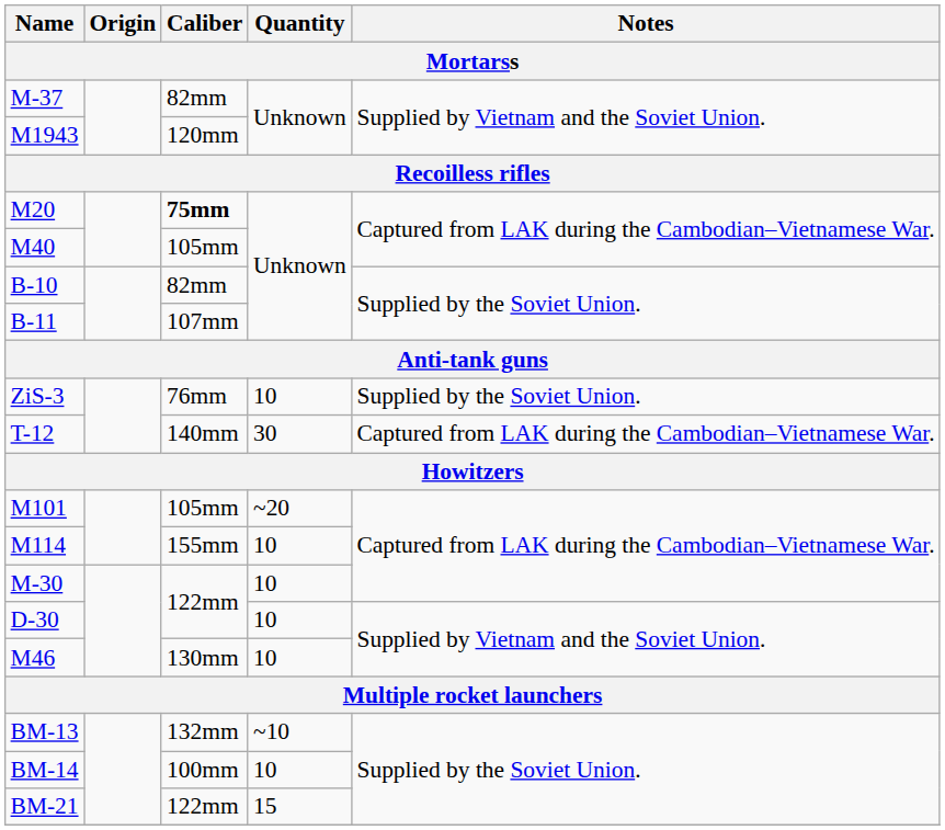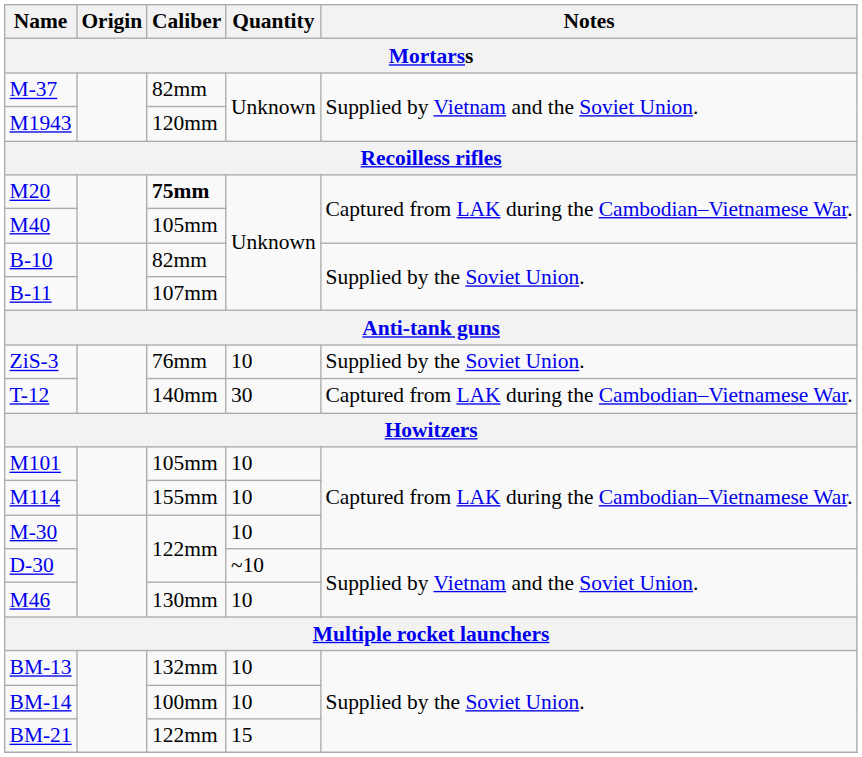 <table class="wikitable">
 <tr>
 <th>Name</th>
 <th>Origin</th>
 <th>Caliber</th>
 <th>Quantity</th>
 <th>Notes</th>
 </tr>
 <tr>
 <th colspan="8"><a href='#'>Mortars</a>s</th>
 </tr>
 <tr>
 <td><a href='#'>M-37</a></td>
 <td rowspan="2"></td>
 <td>82mm</td>
 <td rowspan="2">Unknown</td>
 <td rowspan="2">Supplied by <a href='#'>Vietnam</a> and the <a href='#'>Soviet Union</a>.</td>
 </tr>
 <tr>
 <td><a href='#'>M1943</a></td>
 <td>120mm</td>
 </tr>
 <tr>
 <th colspan="8"><a href='#'>Recoilless rifles</a></th>
 </tr>
 <tr>
 <td><a href='#'>M20</a></td>
 <td rowspan="2"></td>
 <td><strong>75mm</strong></td>
 <td rowspan="4">Unknown</td>
 <td rowspan="2">Captured from <a href='#'>LAK</a> during the <a href='#'>Cambodian–Vietnamese War</a>.</td>
 </tr>
 <tr>
 <td><a href='#'>M40</a></td>
 <td>105mm</td>
 </tr>
 <tr>
 <td><a href='#'>B-10</a></td>
 <td rowspan="2"></td>
 <td>82mm</td>
 <td rowspan="2">Supplied by the <a href='#'>Soviet Union</a>.</td>
 </tr>
 <tr>
 <td><a href='#'>B-11</a></td>
 <td>107mm</td>
 </tr>
 <tr>
 <th colspan="8"><a href='#'>Anti-tank guns</a></th>
 </tr>
 <tr>
 <td><a href='#'>ZiS-3</a></td>
 <td rowspan="2"></td>
 <td>76mm</td>
 <td>10</td>
 <td>Supplied by the <a href='#'>Soviet Union</a>.</td>
 </tr>
 <tr>
 <td><a href='#'>T-12</a></td>
 <td>140mm</td>
 <td>30</td>
 <td>Captured from <a href='#'>LAK</a> during the <a href='#'>Cambodian–Vietnamese War</a>.</td>
 </tr>
 <tr>
 <th colspan="8"><a href='#'>Howitzers</a></th>
 </tr>
 <tr>
 <td><a href='#'>M101</a></td>
 <td rowspan="2"></td>
 <td>105mm</td>
-<td>~20</td>
+<td>10</td>
 <td rowspan="3">Captured from <a href='#'>LAK</a> during the <a href='#'>Cambodian–Vietnamese War</a>.</td>
 </tr>
 <tr>
 <td><a href='#'>M114</a></td>
 <td>155mm</td>
 <td>10</td>
 </tr>
 <tr>
 <td><a href='#'>M-30</a></td>
 <td rowspan="3"></td>
 <td rowspan="2">122mm</td>
 <td>10</td>
 </tr>
 <tr>
 <td><a href='#'>D-30</a></td>
-<td>10</td>
+<td>~10</td>
 <td rowspan="2">Supplied by <a href='#'>Vietnam</a> and the <a href='#'>Soviet Union</a>.</td>
 </tr>
 <tr>
 <td><a href='#'>M46</a></td>
 <td>130mm</td>
 <td>10</td>
 </tr>
 <tr>
 <th colspan="8"><a href='#'>Multiple rocket launchers</a></th>
 </tr>
 <tr>
 <td><a href='#'>BM-13</a></td>
 <td rowspan="3"></td>
 <td>132mm</td>
-<td>~10</td>
+<td>10</td>
 <td rowspan="3">Supplied by the <a href='#'>Soviet Union</a>.</td>
 </tr>
 <tr>
 <td><a href='#'>BM-14</a></td>
 <td>100mm</td>
 <td>10</td>
 </tr>
 <tr>
 <td><a href='#'>BM-21</a></td>
 <td>122mm</td>
 <td>15</td>
 </tr>
 <tr>
 </tr>
 </table>
